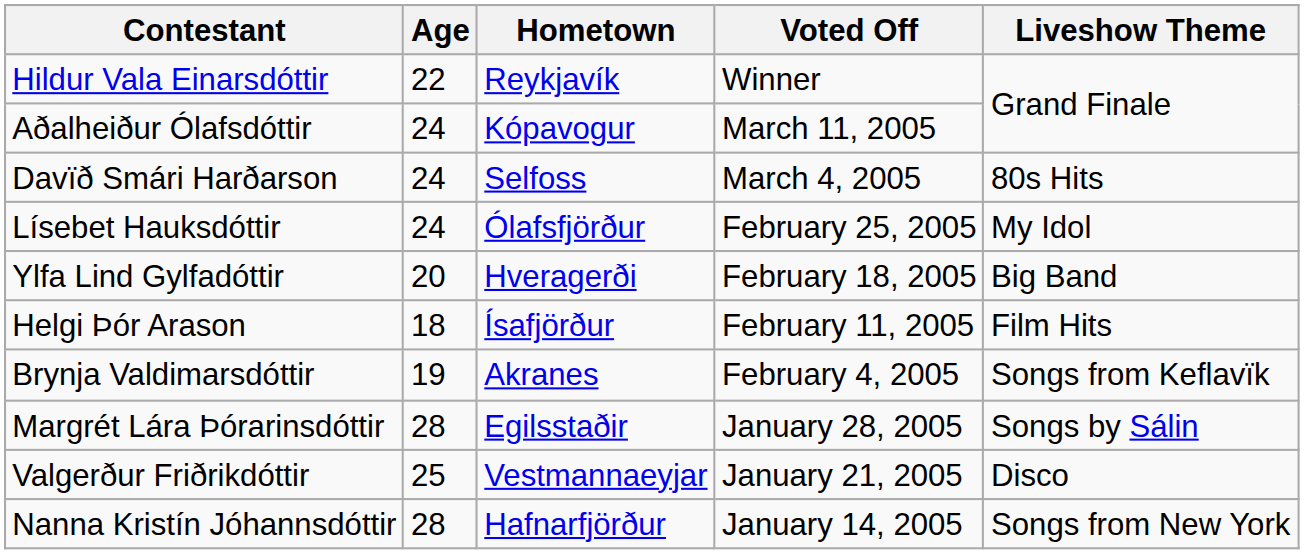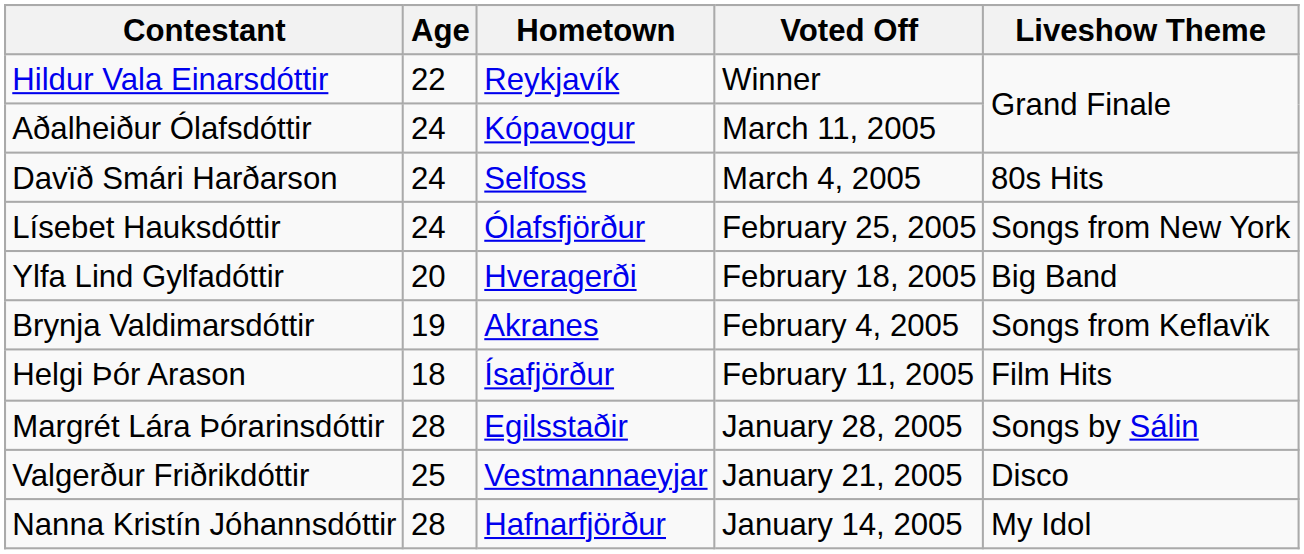 <table class="wikitable" style="font-size:95%;">
 <tr>
 <th>Contestant</th>
 <th>Age</th>
 <th>Hometown</th>
 <th>Voted Off</th>
 <th>Liveshow Theme</th>
 </tr>
 <tr>
 <td><a href='#'>Hildur Vala Einarsdóttir</a></td>
 <td>22</td>
 <td><a href='#'>Reykjavík</a></td>
 <td>Winner</td>
 <td rowspan="2">Grand Finale</td>
 </tr>
 <tr>
 <td>Aðalheiður Ólafsdóttir</td>
 <td>24</td>
 <td><a href='#'>Kópavogur</a></td>
 <td>March 11, 2005</td>
 </tr>
 <tr>
 <td>Davïð Smári Harðarson</td>
 <td>24</td>
 <td><a href='#'>Selfoss</a></td>
 <td>March 4, 2005</td>
 <td>80s Hits</td>
 </tr>
 <tr>
 <td>Lísebet Hauksdóttir</td>
 <td>24</td>
 <td><a href='#'>Ólafsfjörður</a></td>
 <td>February 25, 2005</td>
-<td>My Idol</td>
+<td>Songs from New York</td>
 </tr>
 <tr>
 <td>Ylfa Lind Gylfadóttir</td>
 <td>20</td>
 <td><a href='#'>Hveragerði</a></td>
 <td>February 18, 2005</td>
 <td>Big Band</td>
 </tr>
 <tr>
+<td>Brynja Valdimarsdóttir</td>
+<td>19</td>
+<td><a href='#'>Akranes</a></td>
+<td>February 4, 2005</td>
+<td>Songs from Keflavïk</td>
+</tr>
+<tr>
 <td>Helgi Þór Arason</td>
 <td>18</td>
 <td><a href='#'>Ísafjörður</a></td>
 <td>February 11, 2005</td>
 <td>Film Hits</td>
-</tr>
-<tr>
-<td>Brynja Valdimarsdóttir</td>
-<td>19</td>
-<td><a href='#'>Akranes</a></td>
-<td>February 4, 2005</td>
-<td>Songs from Keflavïk</td>
 </tr>
 <tr>
 <td>Margrét Lára Þórarinsdóttir</td>
 <td>28</td>
 <td><a href='#'>Egilsstaðir</a></td>
 <td>January 28, 2005</td>
 <td>Songs by <a href='#'>Sálin</a></td>
 </tr>
 <tr>
 <td>Valgerður Friðrikdóttir</td>
 <td>25</td>
 <td><a href='#'>Vestmannaeyjar</a></td>
 <td>January 21, 2005</td>
 <td>Disco</td>
 </tr>
 <tr>
 <td>Nanna Kristín Jóhannsdóttir</td>
 <td>28</td>
 <td><a href='#'>Hafnarfjörður</a></td>
 <td>January 14, 2005</td>
-<td>Songs from New York</td>
+<td>My Idol</td>
 </tr>
 </table>
